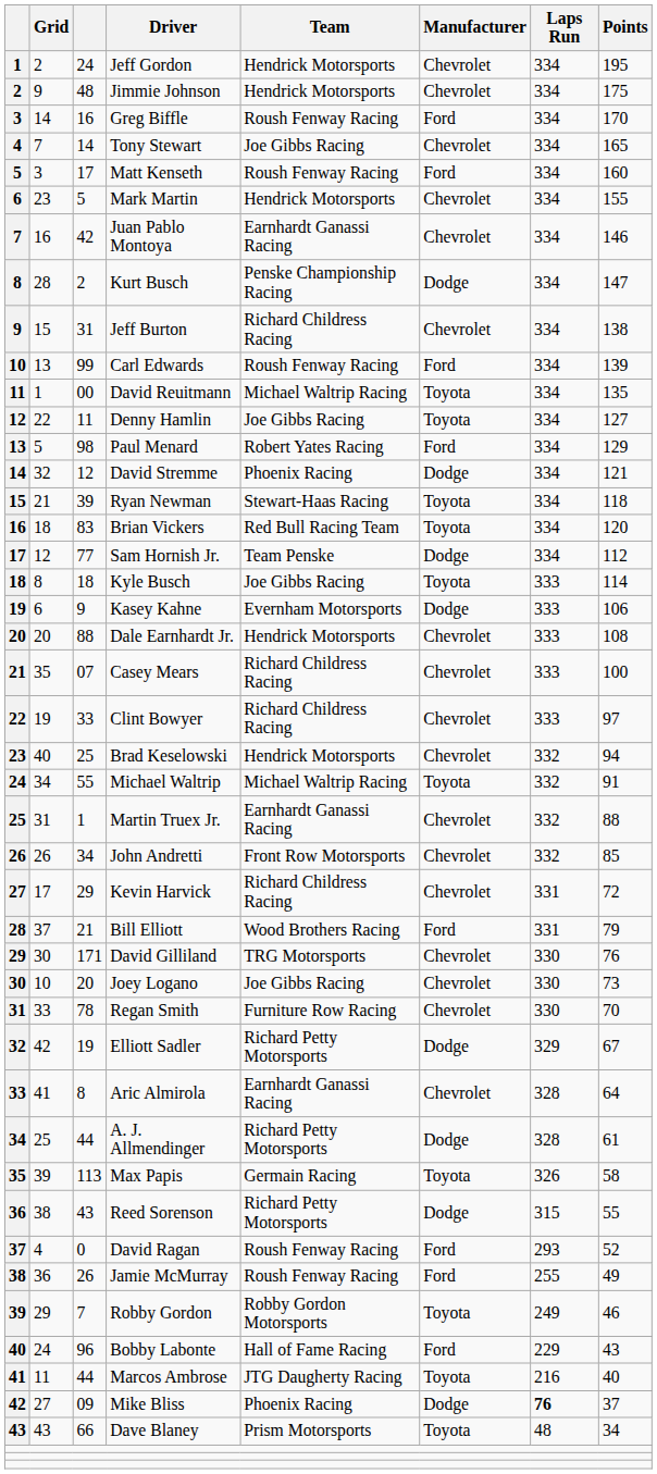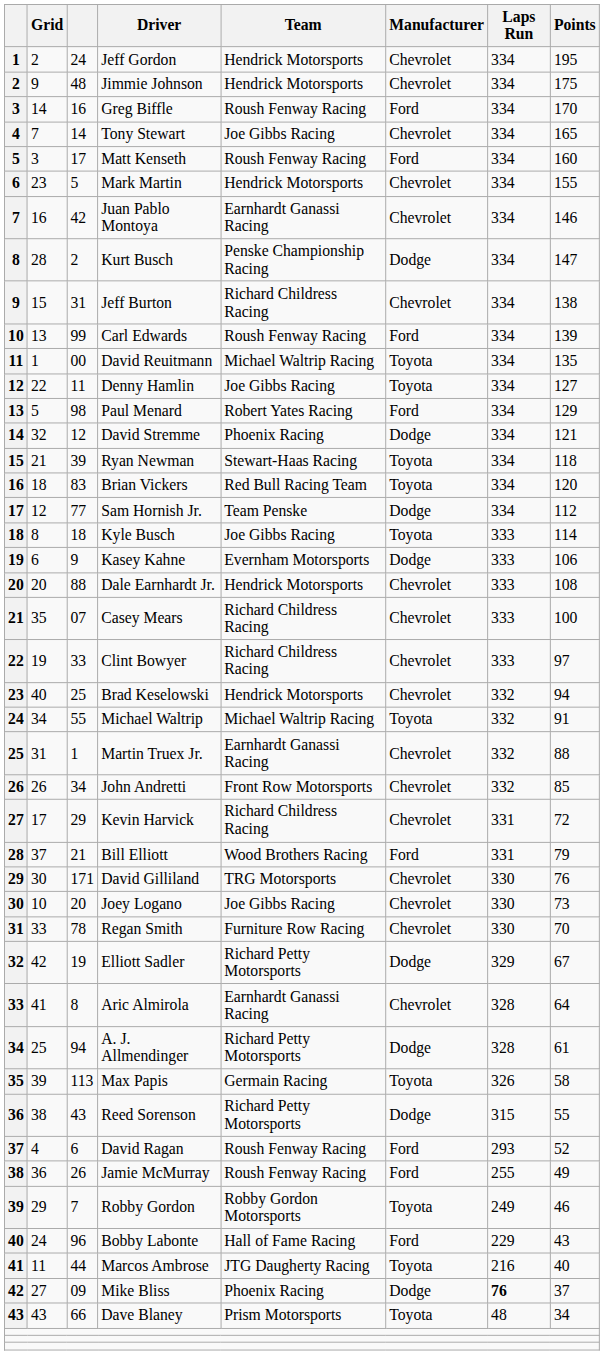 <table class="wikitable">
 <tr>
 </tr>
 <tr>
 <th scope="col"></th>
 <th scope="col">Grid</th>
 <th scope="col"></th>
 <th scope="col">Driver</th>
 <th scope="col">Team</th>
 <th scope="col">Manufacturer</th>
 <th scope="col">Laps Run</th>
 <th scope="col">Points</th>
 </tr>
 <tr>
 <th scope="row">1</th>
 <td>2</td>
 <td>24</td>
 <td>Jeff Gordon</td>
 <td>Hendrick Motorsports</td>
 <td>Chevrolet</td>
 <td>334</td>
 <td>195</td>
 </tr>
 <tr>
 <th scope="row">2</th>
 <td>9</td>
 <td>48</td>
 <td>Jimmie Johnson</td>
 <td>Hendrick Motorsports</td>
 <td>Chevrolet</td>
 <td>334</td>
 <td>175</td>
 </tr>
 <tr>
 <th scope="row">3</th>
 <td>14</td>
 <td>16</td>
 <td>Greg Biffle</td>
 <td>Roush Fenway Racing</td>
 <td>Ford</td>
 <td>334</td>
 <td>170</td>
 </tr>
 <tr>
 <th scope="row">4</th>
 <td>7</td>
 <td>14</td>
 <td>Tony Stewart</td>
 <td>Joe Gibbs Racing</td>
 <td>Chevrolet</td>
 <td>334</td>
 <td>165</td>
 </tr>
 <tr>
 <th scope="row">5</th>
 <td>3</td>
 <td>17</td>
 <td>Matt Kenseth</td>
 <td>Roush Fenway Racing</td>
 <td>Ford</td>
 <td>334</td>
 <td>160</td>
 </tr>
 <tr>
 <th scope="row">6</th>
 <td>23</td>
 <td>5</td>
 <td>Mark Martin</td>
 <td>Hendrick Motorsports</td>
 <td>Chevrolet</td>
 <td>334</td>
 <td>155</td>
 </tr>
 <tr>
 <th scope="row">7</th>
 <td>16</td>
 <td>42</td>
 <td>Juan Pablo Montoya</td>
 <td>Earnhardt Ganassi Racing</td>
 <td>Chevrolet</td>
 <td>334</td>
 <td>146</td>
 </tr>
 <tr>
 <th scope="row">8</th>
 <td>28</td>
 <td>2</td>
 <td>Kurt Busch</td>
 <td>Penske Championship Racing</td>
 <td>Dodge</td>
 <td>334</td>
 <td>147</td>
 </tr>
 <tr>
 <th scope="row">9</th>
 <td>15</td>
 <td>31</td>
 <td>Jeff Burton</td>
 <td>Richard Childress Racing</td>
 <td>Chevrolet</td>
 <td>334</td>
 <td>138</td>
 </tr>
 <tr>
 <th scope="row">10</th>
 <td>13</td>
 <td>99</td>
 <td>Carl Edwards</td>
 <td>Roush Fenway Racing</td>
 <td>Ford</td>
 <td>334</td>
 <td>139</td>
 </tr>
 <tr>
 <th scope="row">11</th>
 <td>1</td>
 <td>00</td>
 <td>David Reuitmann</td>
 <td>Michael Waltrip Racing</td>
 <td>Toyota</td>
 <td>334</td>
 <td>135</td>
 </tr>
 <tr>
 <th scope="row">12</th>
 <td>22</td>
 <td>11</td>
 <td>Denny Hamlin</td>
 <td>Joe Gibbs Racing</td>
 <td>Toyota</td>
 <td>334</td>
 <td>127</td>
 </tr>
 <tr>
 <th scope="row">13</th>
 <td>5</td>
 <td>98</td>
 <td>Paul Menard</td>
 <td>Robert Yates Racing</td>
 <td>Ford</td>
 <td>334</td>
 <td>129</td>
 </tr>
 <tr>
 <th scope="row">14</th>
 <td>32</td>
 <td>12</td>
 <td>David Stremme</td>
 <td>Phoenix Racing</td>
 <td>Dodge</td>
 <td>334</td>
 <td>121</td>
 </tr>
 <tr>
 <th scope="row">15</th>
 <td>21</td>
 <td>39</td>
 <td>Ryan Newman</td>
 <td>Stewart-Haas Racing</td>
 <td>Toyota</td>
 <td>334</td>
 <td>118</td>
 </tr>
 <tr>
 <th scope="row">16</th>
 <td>18</td>
 <td>83</td>
 <td>Brian Vickers</td>
 <td>Red Bull Racing Team</td>
 <td>Toyota</td>
 <td>334</td>
 <td>120</td>
 </tr>
 <tr>
 <th scope="row">17</th>
 <td>12</td>
 <td>77</td>
 <td>Sam Hornish Jr.</td>
 <td>Team Penske</td>
 <td>Dodge</td>
 <td>334</td>
 <td>112</td>
 </tr>
 <tr>
 <th scope="row">18</th>
 <td>8</td>
 <td>18</td>
 <td>Kyle Busch</td>
 <td>Joe Gibbs Racing</td>
 <td>Toyota</td>
 <td>333</td>
 <td>114</td>
 </tr>
 <tr>
 <th scope="row">19</th>
 <td>6</td>
 <td>9</td>
 <td>Kasey Kahne</td>
 <td>Evernham Motorsports</td>
 <td>Dodge</td>
 <td>333</td>
 <td>106</td>
 </tr>
 <tr>
 <th scope="row">20</th>
 <td>20</td>
 <td>88</td>
 <td>Dale Earnhardt Jr.</td>
 <td>Hendrick Motorsports</td>
 <td>Chevrolet</td>
 <td>333</td>
 <td>108</td>
 </tr>
 <tr>
 <th scope="row">21</th>
 <td>35</td>
 <td>07</td>
 <td>Casey Mears</td>
 <td>Richard Childress Racing</td>
 <td>Chevrolet</td>
 <td>333</td>
 <td>100</td>
 </tr>
 <tr>
 <th scope="row">22</th>
 <td>19</td>
 <td>33</td>
 <td>Clint Bowyer</td>
 <td>Richard Childress Racing</td>
 <td>Chevrolet</td>
 <td>333</td>
 <td>97</td>
 </tr>
 <tr>
 <th scope="row">23</th>
 <td>40</td>
 <td>25</td>
 <td>Brad Keselowski</td>
 <td>Hendrick Motorsports</td>
 <td>Chevrolet</td>
 <td>332</td>
 <td>94</td>
 </tr>
 <tr>
 <th scope="row">24</th>
 <td>34</td>
 <td>55</td>
 <td>Michael Waltrip</td>
 <td>Michael Waltrip Racing</td>
 <td>Toyota</td>
 <td>332</td>
 <td>91</td>
 </tr>
 <tr>
 <th scope="row">25</th>
 <td>31</td>
 <td>1</td>
 <td>Martin Truex Jr.</td>
 <td>Earnhardt Ganassi Racing</td>
 <td>Chevrolet</td>
 <td>332</td>
 <td>88</td>
 </tr>
 <tr>
 <th scope="row">26</th>
 <td>26</td>
 <td>34</td>
 <td>John Andretti</td>
 <td>Front Row Motorsports</td>
 <td>Chevrolet</td>
 <td>332</td>
 <td>85</td>
 </tr>
 <tr>
 <th scope="row">27</th>
 <td>17</td>
 <td>29</td>
 <td>Kevin Harvick</td>
 <td>Richard Childress Racing</td>
 <td>Chevrolet</td>
 <td>331</td>
 <td>72</td>
 </tr>
 <tr>
 <th scope="row">28</th>
 <td>37</td>
 <td>21</td>
 <td>Bill Elliott</td>
 <td>Wood Brothers Racing</td>
 <td>Ford</td>
 <td>331</td>
 <td>79</td>
 </tr>
 <tr>
 <th scope="row">29</th>
 <td>30</td>
 <td>171</td>
 <td>David Gilliland</td>
 <td>TRG Motorsports</td>
 <td>Chevrolet</td>
 <td>330</td>
 <td>76</td>
 </tr>
 <tr>
 <th scope="row">30</th>
 <td>10</td>
 <td>20</td>
 <td>Joey Logano</td>
 <td>Joe Gibbs Racing</td>
 <td>Chevrolet</td>
 <td>330</td>
 <td>73</td>
 </tr>
 <tr>
 <th scope="row">31</th>
 <td>33</td>
 <td>78</td>
 <td>Regan Smith</td>
 <td>Furniture Row Racing</td>
 <td>Chevrolet</td>
 <td>330</td>
 <td>70</td>
 </tr>
 <tr>
 <th scope="row">32</th>
 <td>42</td>
 <td>19</td>
 <td>Elliott Sadler</td>
 <td>Richard Petty Motorsports</td>
 <td>Dodge</td>
 <td>329</td>
 <td>67</td>
 </tr>
 <tr>
 <th scope="row">33</th>
 <td>41</td>
 <td>8</td>
 <td>Aric Almirola</td>
 <td>Earnhardt Ganassi Racing</td>
 <td>Chevrolet</td>
 <td>328</td>
 <td>64</td>
 </tr>
 <tr>
 <th scope="row">34</th>
 <td>25</td>
-<td>44</td>
+<td>94</td>
 <td>A. J. Allmendinger</td>
 <td>Richard Petty Motorsports</td>
 <td>Dodge</td>
 <td>328</td>
 <td>61</td>
 </tr>
 <tr>
 <th scope="row">35</th>
 <td>39</td>
 <td>113</td>
 <td>Max Papis</td>
 <td>Germain Racing</td>
 <td>Toyota</td>
 <td>326</td>
 <td>58</td>
 </tr>
 <tr>
 <th scope="row">36</th>
 <td>38</td>
 <td>43</td>
 <td>Reed Sorenson</td>
 <td>Richard Petty Motorsports</td>
 <td>Dodge</td>
 <td>315</td>
 <td>55</td>
 </tr>
 <tr>
 <th scope="row">37</th>
 <td>4</td>
-<td>0</td>
+<td>6</td>
 <td>David Ragan</td>
 <td>Roush Fenway Racing</td>
 <td>Ford</td>
 <td>293</td>
 <td>52</td>
 </tr>
 <tr>
 <th scope="row">38</th>
 <td>36</td>
 <td>26</td>
 <td>Jamie McMurray</td>
 <td>Roush Fenway Racing</td>
 <td>Ford</td>
 <td>255</td>
 <td>49</td>
 </tr>
 <tr>
 <th scope="row">39</th>
 <td>29</td>
 <td>7</td>
 <td>Robby Gordon</td>
 <td>Robby Gordon Motorsports</td>
 <td>Toyota</td>
 <td>249</td>
 <td>46</td>
 </tr>
 <tr>
 <th scope="row">40</th>
 <td>24</td>
 <td>96</td>
 <td>Bobby Labonte</td>
 <td>Hall of Fame Racing</td>
 <td>Ford</td>
 <td>229</td>
 <td>43</td>
 </tr>
 <tr>
 <th scope="row">41</th>
 <td>11</td>
 <td>44</td>
 <td>Marcos Ambrose</td>
 <td>JTG Daugherty Racing</td>
 <td>Toyota</td>
 <td>216</td>
 <td>40</td>
 </tr>
 <tr>
 <th scope="row">42</th>
 <td>27</td>
 <td>09</td>
 <td>Mike Bliss</td>
 <td>Phoenix Racing</td>
 <td>Dodge</td>
 <td><strong>76</strong></td>
 <td>37</td>
 </tr>
 <tr>
 <th scope="row">43</th>
 <td>43</td>
 <td>66</td>
 <td>Dave Blaney</td>
 <td>Prism Motorsports</td>
 <td>Toyota</td>
 <td>48</td>
 <td>34</td>
 </tr>
 <tr class="sortbottom">
 <td colspan="9"></td>
 </tr>
 <tr class="sortbottom">
 <td colspan="9"></td>
 </tr>
 <tr class="sortbottom">
 <td colspan="9"></td>
 </tr>
 </table>
